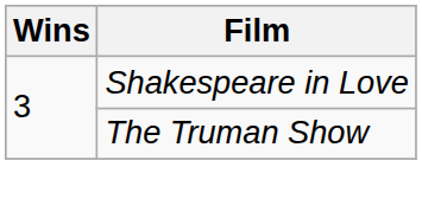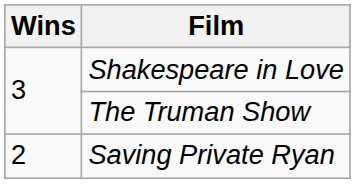 <table class="wikitable">
 <tr>
 <th>Wins</th>
 <th>Film</th>
 </tr>
 <tr>
 <td rowspan="2">3</td>
 <td><em>Shakespeare in Love</em></td>
 </tr>
 <tr>
 <td><em>The Truman Show</em></td>
 </tr>
+<tr>
+<td>2</td>
+<td><em>Saving Private Ryan</em></td>
+</tr>
 </table>
